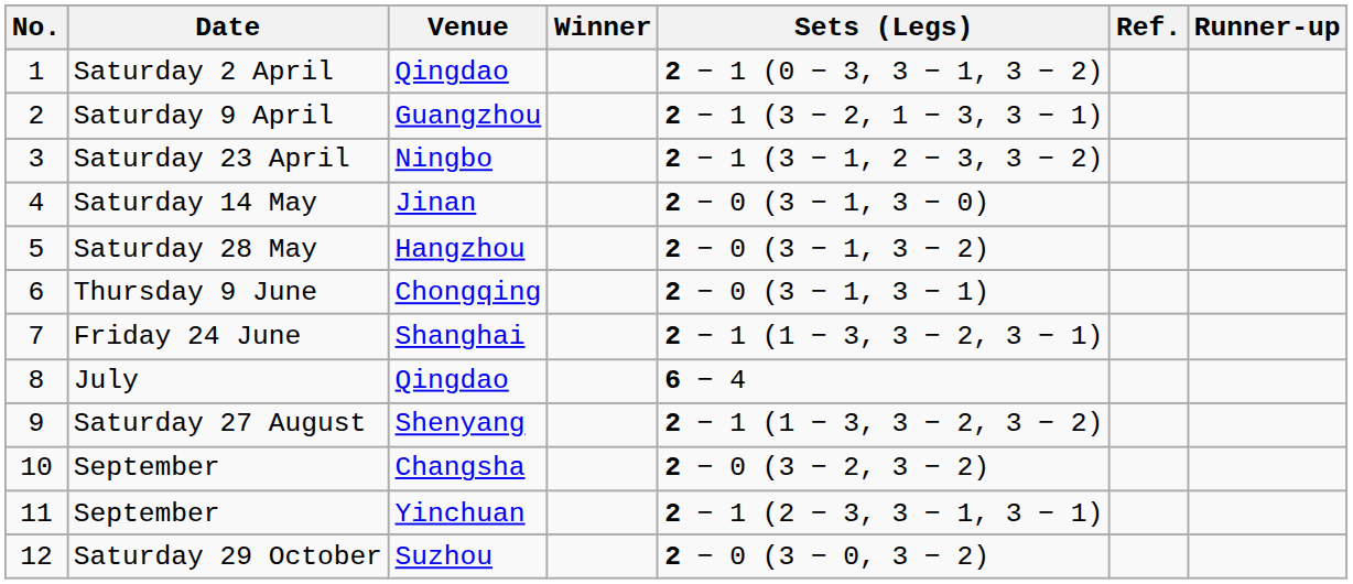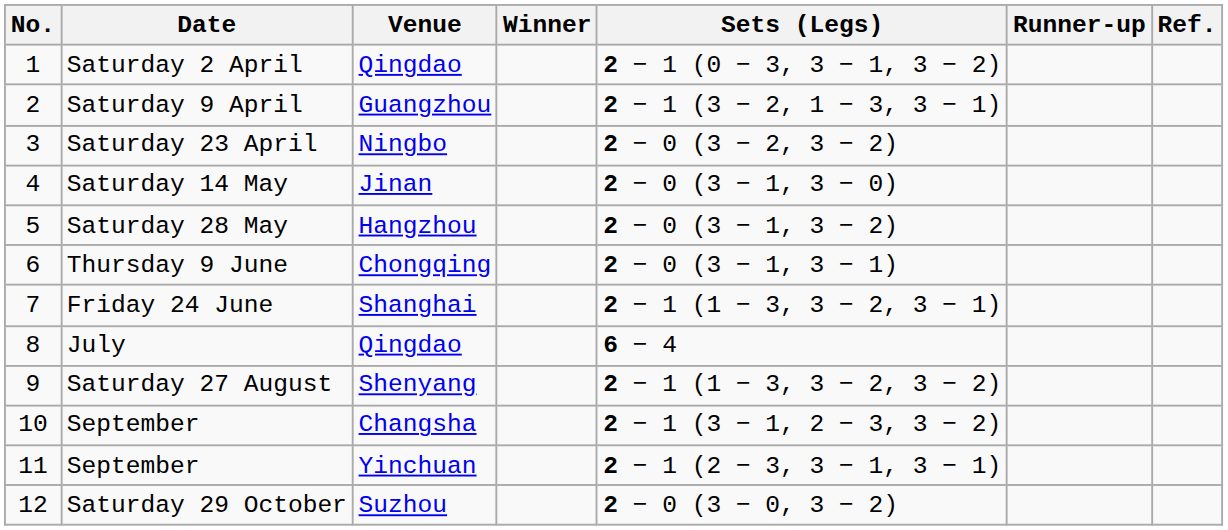 <table class="wikitable">
 <tr>
 <th>No.</th>
 <th>Date</th>
 <th>Venue</th>
 <th>Winner</th>
 <th>Sets (Legs)</th>
+<th>Runner-up</th>
 <th>Ref.</th>
-<th>Runner-up</th>
 </tr>
 <tr>
 <td style="text-align:center">1</td>
 <td>Saturday 2 April</td>
 <td> <a href='#'>Qingdao</a></td>
 <td style="text-align:right"></td>
 <td><strong>2</strong> − 1 (0 − 3, 3 − 1, 3 − 2)</td>
+<td></td>
 <td style="text-align:center"></td>
-<td></td>
 </tr>
 <tr>
 <td style="text-align:center">2</td>
 <td>Saturday 9 April</td>
 <td> <a href='#'>Guangzhou</a></td>
 <td style="text-align:right"></td>
 <td><strong>2</strong> − 1 (3 − 2, 1 − 3, 3 − 1)</td>
+<td></td>
 <td style="text-align:center"></td>
-<td></td>
 </tr>
 <tr>
 <td style="text-align:center">3</td>
 <td>Saturday 23 April</td>
 <td> <a href='#'>Ningbo</a></td>
 <td style="text-align:right"></td>
-<td><strong>2</strong> − 1 (3 − 1, 2 − 3, 3 − 2)</td>
+<td><strong>2</strong> − 0 (3 − 2, 3 − 2)</td>
+<td></td>
 <td style="text-align:center"></td>
-<td></td>
 </tr>
 <tr>
 <td style="text-align:center">4</td>
 <td>Saturday 14 May</td>
 <td> <a href='#'>Jinan</a></td>
 <td style="text-align:right"></td>
 <td><strong>2</strong> − 0 (3 − 1, 3 − 0)</td>
+<td></td>
 <td style="text-align:center"></td>
-<td></td>
 </tr>
 <tr>
 <td style="text-align:center">5</td>
 <td>Saturday 28 May</td>
 <td> <a href='#'>Hangzhou</a></td>
 <td style="text-align:right"></td>
 <td><strong>2</strong> − 0 (3 − 1, 3 − 2)</td>
+<td></td>
 <td style="text-align:center"></td>
-<td></td>
 </tr>
 <tr>
 <td style="text-align:center">6</td>
 <td>Thursday 9 June</td>
 <td> <a href='#'>Chongqing</a></td>
 <td style="text-align:right"></td>
 <td><strong>2</strong> − 0 (3 − 1, 3 − 1)</td>
+<td></td>
 <td style="text-align:center"></td>
-<td></td>
 </tr>
 <tr>
 <td style="text-align:center">7</td>
 <td>Friday 24 June</td>
 <td> <a href='#'>Shanghai</a></td>
 <td style="text-align:right"></td>
 <td><strong>2</strong> − 1 (1 − 3, 3 − 2, 3 − 1)</td>
+<td></td>
 <td style="text-align:center"></td>
-<td></td>
 </tr>
 <tr>
 <td style="text-align:center">8</td>
 <td>July</td>
 <td> <a href='#'>Qingdao</a></td>
 <td style="text-align:right"></td>
 <td><strong>6</strong> − 4</td>
+<td></td>
 <td style="text-align:center"></td>
-<td></td>
 </tr>
 <tr>
 <td style="text-align:center">9</td>
 <td>Saturday 27 August</td>
 <td> <a href='#'>Shenyang</a></td>
 <td style="text-align:right"></td>
 <td><strong>2</strong> − 1 (1 − 3, 3 − 2, 3 − 2)</td>
+<td></td>
 <td style="text-align:center"></td>
-<td></td>
 </tr>
 <tr>
 <td style="text-align:center">10</td>
 <td>September</td>
 <td> <a href='#'>Changsha</a></td>
 <td style="text-align:right"></td>
-<td><strong>2</strong> − 0 (3 − 2, 3 − 2)</td>
+<td><strong>2</strong> − 1 (3 − 1, 2 − 3, 3 − 2)</td>
+<td></td>
 <td style="text-align:center"></td>
-<td></td>
 </tr>
 <tr>
 <td style="text-align:center">11</td>
 <td>September</td>
 <td> <a href='#'>Yinchuan</a></td>
 <td style="text-align:right"></td>
 <td><strong>2</strong> − 1 (2 − 3, 3 − 1, 3 − 1)</td>
+<td></td>
 <td style="text-align:center"></td>
-<td></td>
 </tr>
 <tr>
 <td style="text-align:center">12</td>
 <td>Saturday 29 October</td>
 <td> <a href='#'>Suzhou</a></td>
 <td style="text-align:right"></td>
 <td><strong>2</strong> − 0 (3 − 0, 3 − 2)</td>
+<td></td>
 <td style="text-align:center"></td>
-<td></td>
 </tr>
 </table>
